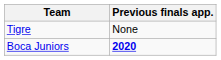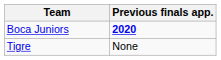 <table class="wikitable">
 <tr>
 <th width=150px>Team</th>
 <th width=>Previous finals app.</th>
 </tr>
 <tr>
+<td><a href='#'>Boca Juniors</a></td>
+<td><strong><a href='#'>2020</a></strong></td>
+</tr>
+<tr>
 <td><a href='#'>Tigre</a></td>
 <td>None</td>
 </tr>
-<tr>
-<td><a href='#'>Boca Juniors</a></td>
-<td><strong><a href='#'>2020</a></strong></td>
-</tr>
 </table>
